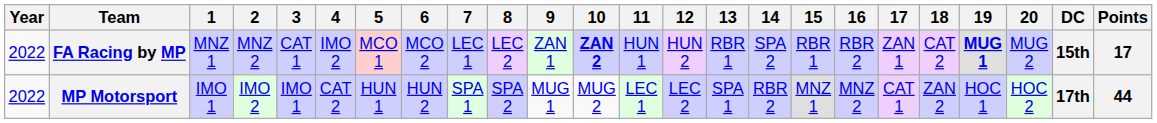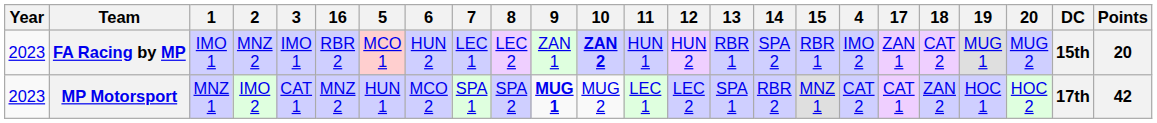 <table class="wikitable" style="text-align:center; font-size:85%">
 <tr>
 <th>Year</th>
 <th>Team</th>
 <th>1</th>
 <th>2</th>
 <th>3</th>
-<th>4</th>
+<th>16</th>
 <th>5</th>
 <th>6</th>
 <th>7</th>
 <th>8</th>
 <th>9</th>
 <th>10</th>
 <th>11</th>
 <th>12</th>
 <th>13</th>
 <th>14</th>
 <th>15</th>
-<th>16</th>
+<th>4</th>
 <th>17</th>
 <th>18</th>
 <th>19</th>
 <th>20</th>
 <th>DC</th>
 <th>Points</th>
 </tr>
 <tr>
-<td><a href='#'>2022</a></td>
+<td><a href='#'>2023</a></td>
 <th nowrap><a href='#'>FA Racing</a> by <a href='#'>MP</a></th>
-<td style="background:#CFCFFF;"><a href='#'>MNZ<br>1</a><br></td>
+<td style="background:#CFCFFF;"><a href='#'>IMO<br>1</a><br></td>
 <td style="background:#CFCFFF;"><a href='#'>MNZ<br>2</a><br></td>
-<td style="background:#CFCFFF;"><a href='#'>CAT<br>1</a><br></td>
-<td style="background:#CFCFFF;"><a href='#'>IMO<br>2</a><br></td>
+<td style="background:#CFCFFF;"><a href='#'>IMO<br>1</a><br></td>
+<td style="background:#CFCFFF;"><a href='#'>RBR<br>2</a><br></td>
 <td style="background:#FFCFCF;"><a href='#'>MCO<br>1</a><br></td>
-<td style="background:#CFCFFF;"><a href='#'>MCO<br>2</a><br></td>
+<td style="background:#CFCFFF;"><a href='#'>HUN<br>2</a><br></td>
 <td style="background:#CFCFFF;"><a href='#'>LEC<br>1</a><br></td>
 <td style="background:#EFCFFF;"><a href='#'>LEC<br>2</a><br></td>
 <td style="background:#DFFFDF;"><a href='#'>ZAN<br>1</a><br></td>
 <td style="background:#CFCFFF;"><strong><a href='#'>ZAN<br>2</a><br></strong></td>
 <td style="background:#CFCFFF;"><a href='#'>HUN<br>1</a><br></td>
 <td style="background:#EFCFFF;"><a href='#'>HUN<br>2</a><br></td>
 <td style="background:#CFCFFF;"><a href='#'>RBR<br>1</a><br></td>
 <td style="background:#CFCFFF;"><a href='#'>SPA<br>2</a><br></td>
 <td style="background:#CFCFFF;"><a href='#'>RBR<br>1</a><br></td>
-<td style="background:#CFCFFF;"><a href='#'>RBR<br>2</a><br></td>
+<td style="background:#CFCFFF;"><a href='#'>IMO<br>2</a><br></td>
 <td style="background:#EFCFFF;"><a href='#'>ZAN<br>1</a><br></td>
 <td style="background:#EFCFFF;"><a href='#'>CAT<br>2</a><br></td>
-<td style="background:#DFDFDF;"><strong><a href='#'>MUG<br>1</a><br></strong></td>
+<td style="background:#DFDFDF;"><a href='#'>MUG<br>1</a><br></td>
 <td style="background:#CFCFFF;"><a href='#'>MUG<br>2</a><br></td>
 <th>15th</th>
-<th>17</th>
+<th>20</th>
 </tr>
 <tr>
-<td><a href='#'>2022</a></td>
+<td><a href='#'>2023</a></td>
 <th nowrap><a href='#'>MP Motorsport</a></th>
-<td style="background:#CFCFFF;"><a href='#'>IMO<br>1</a><br></td>
+<td style="background:#CFCFFF;"><a href='#'>MNZ<br>1</a><br></td>
 <td style="background:#DFFFDF;"><a href='#'>IMO<br>2</a><br></td>
-<td style="background:#CFCFFF;"><a href='#'>IMO<br>1</a><br></td>
-<td style="background:#CFCFFF;"><a href='#'>CAT<br>2</a><br></td>
+<td style="background:#CFCFFF;"><a href='#'>CAT<br>1</a><br></td>
+<td style="background:#CFCFFF;"><a href='#'>MNZ<br>2</a><br></td>
 <td style="background:#CFCFFF;"><a href='#'>HUN<br>1</a><br></td>
-<td style="background:#CFCFFF;"><a href='#'>HUN<br>2</a><br></td>
+<td style="background:#CFCFFF;"><a href='#'>MCO<br>2</a><br></td>
 <td style="background:#DFFFDF;"><a href='#'>SPA<br>1</a><br></td>
 <td style="background:#CFCFFF;"><a href='#'>SPA<br>2</a><br></td>
-<td><a href='#'>MUG<br>1</a></td>
+<td><strong><a href='#'>MUG<br>1</a></strong></td>
 <td><a href='#'>MUG<br>2</a></td>
 <td style="background:#DFFFDF;"><a href='#'>LEC<br>1</a><br></td>
 <td style="background:#CFCFFF;"><a href='#'>LEC<br>2</a><br></td>
 <td style="background:#CFCFFF;"><a href='#'>SPA<br>1</a><br></td>
 <td style="background:#CFCFFF;"><a href='#'>RBR<br>2</a><br></td>
 <td style="background:#DFDFDF;"><a href='#'>MNZ<br>1</a><br></td>
-<td style="background:#CFCFFF;"><a href='#'>MNZ<br>2</a><br></td>
+<td style="background:#CFCFFF;"><a href='#'>CAT<br>2</a><br></td>
 <td style="background:#EFCFFF;"><a href='#'>CAT<br>1</a><br></td>
 <td style="background:#CFCFFF;"><a href='#'>ZAN<br>2</a><br></td>
 <td style="background:#CFCFFF;"><a href='#'>HOC<br>1</a><br></td>
 <td style="background:#DFFFDF;"><a href='#'>HOC<br>2</a><br></td>
 <th>17th</th>
-<th>44</th>
+<th>42</th>
 </tr>
 </table>
